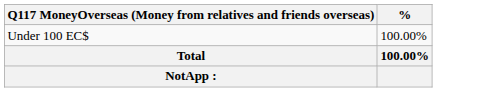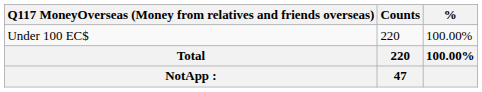 <table class="wikitable sortable">
 <tr>
 <th>Q117 MoneyOverseas (Money from relatives and friends overseas)</th>
+<th>Counts</th>
 <th>%</th>
 </tr>
 <tr>
 <td>Under 100 EC$</td>
+<td>220</td>
 <td>100.00%</td>
 </tr>
 <tr>
 <th>Total</th>
+<th>220</th>
 <th>100.00%</th>
 </tr>
 <tr>
 <th>NotApp :</th>
+<th>47</th>
 <th></th>
 </tr>
 </table>
